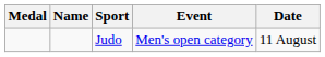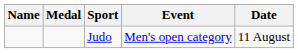 <table class="wikitable sortable" style="font-size:90%">
 <tr>
+<th>Name</th>
 <th>Medal</th>
-<th>Name</th>
 <th>Sport</th>
 <th>Event</th>
 <th>Date</th>
 </tr>
 <tr>
 <td></td>
 <td></td>
 <td><a href='#'>Judo</a></td>
 <td><a href='#'>Men's open category</a></td>
 <td>11 August</td>
 </tr>
 </table>
